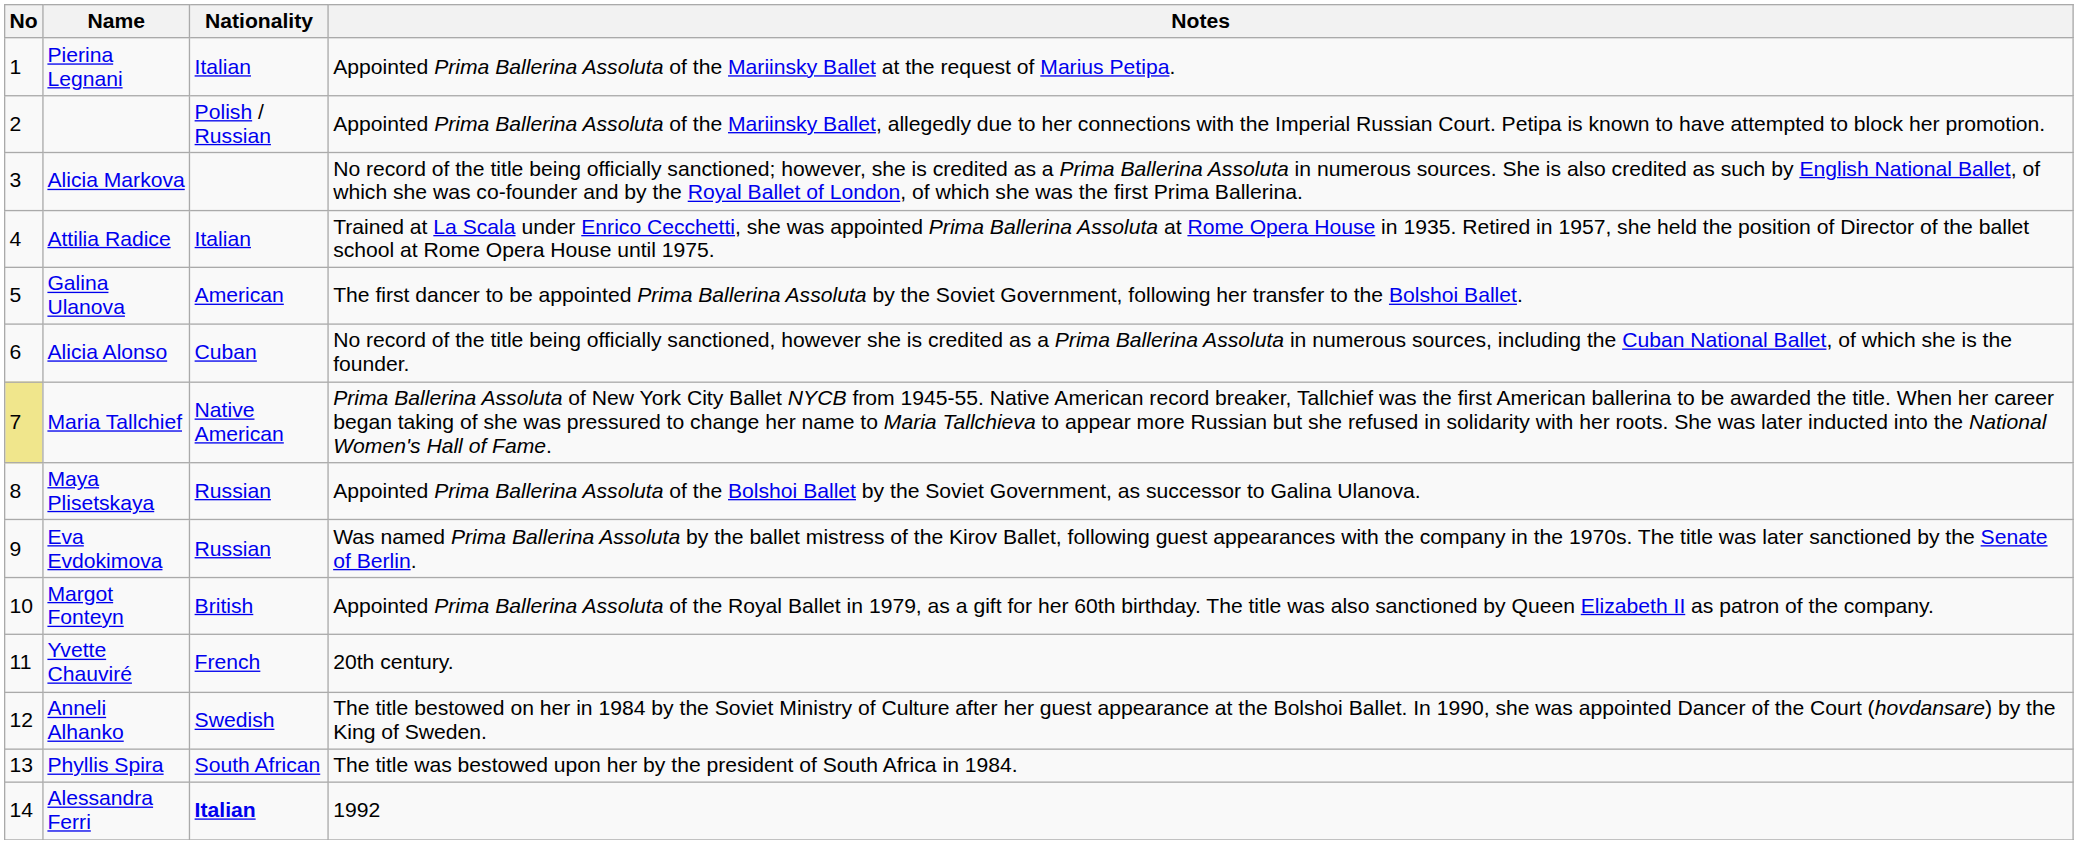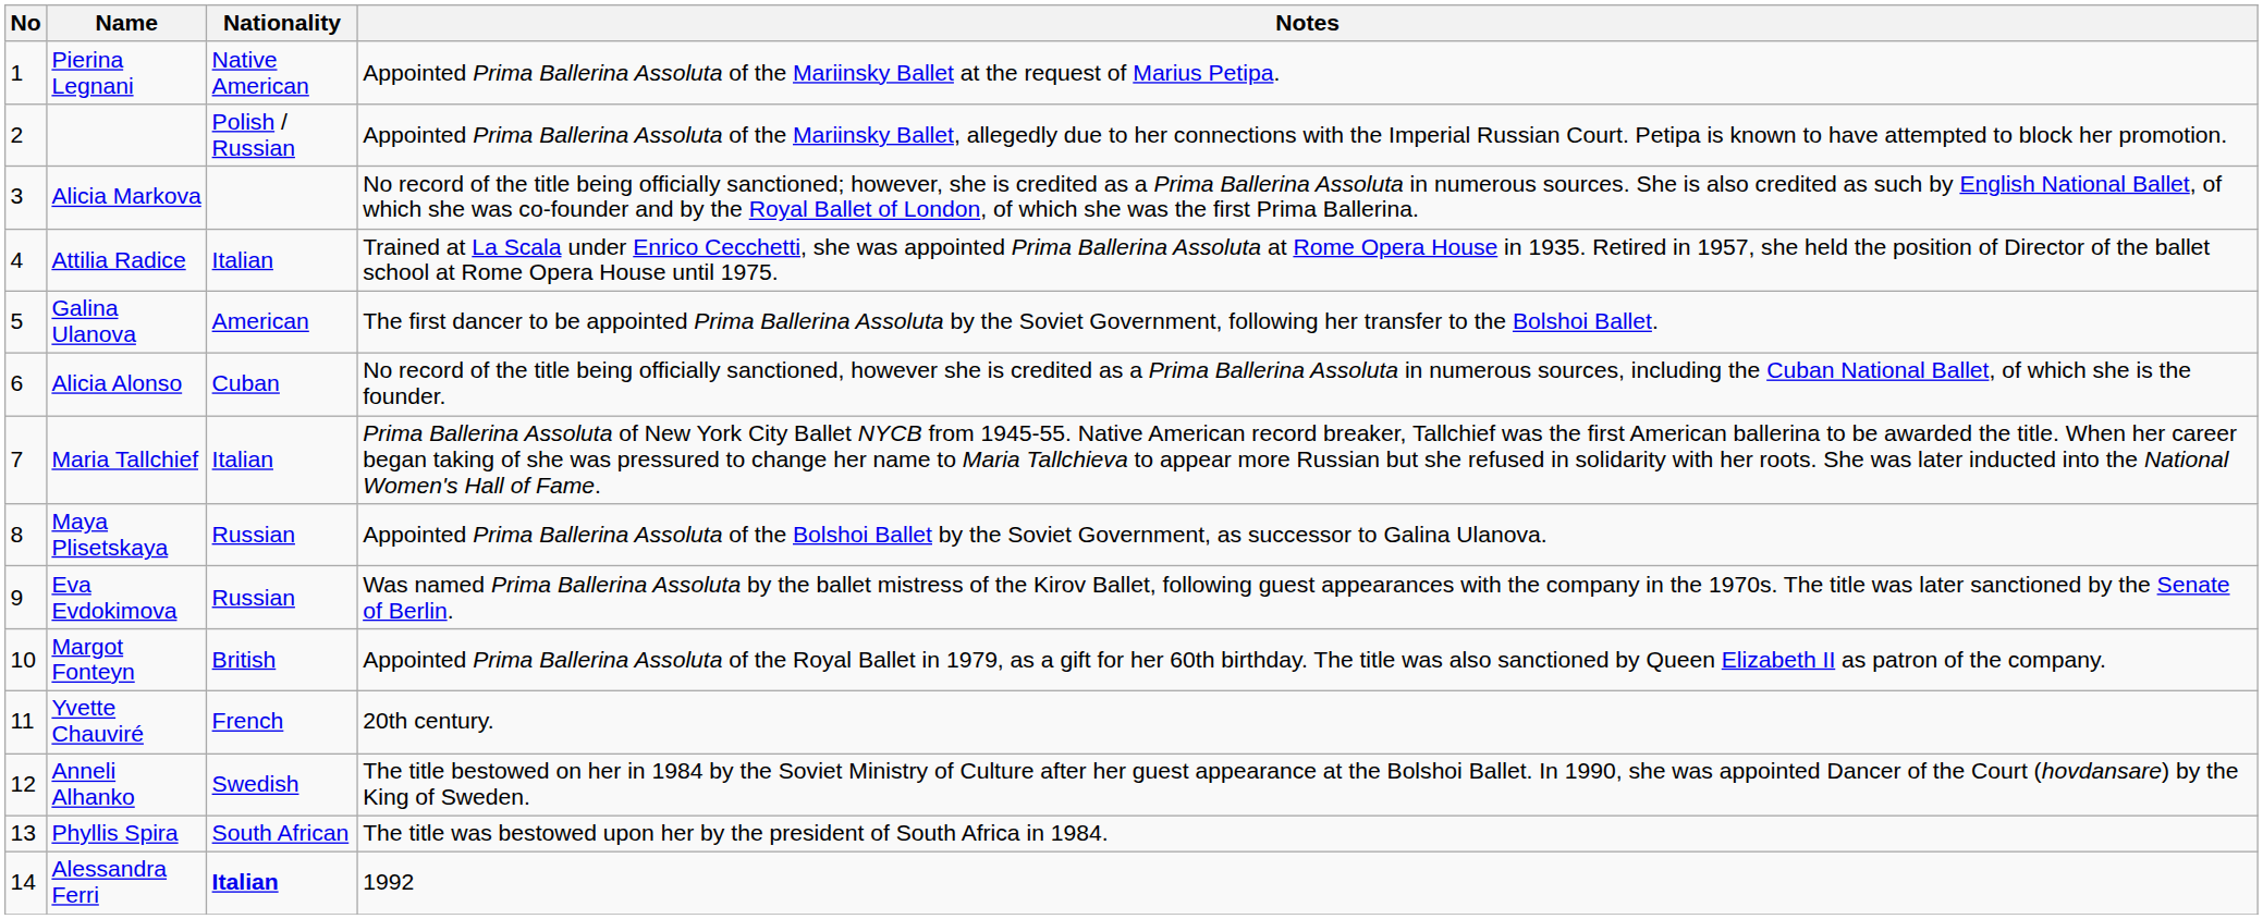 <table class="wikitable">
 <tr>
 <th>No</th>
 <th>Name</th>
 <th>Nationality</th>
 <th>Notes</th>
 </tr>
 <tr>
 <td>1</td>
 <td><a href='#'>Pierina Legnani</a></td>
-<td><a href='#'>Italian</a></td>
+<td><a href='#'>Native American</a></td>
 <td>Appointed <em>Prima Ballerina Assoluta</em> of the <a href='#'>Mariinsky Ballet</a> at the request of <a href='#'>Marius Petipa</a>.</td>
 </tr>
 <tr>
 <td>2</td>
 <td></td>
 <td><a href='#'>Polish</a> / <a href='#'>Russian</a></td>
 <td>Appointed <em>Prima Ballerina Assoluta</em> of the <a href='#'>Mariinsky Ballet</a>, allegedly due to her connections with the Imperial Russian Court. Petipa is known to have attempted to block her promotion.</td>
 </tr>
 <tr>
 <td>3</td>
 <td><a href='#'>Alicia Markova</a></td>
 <td></td>
 <td>No record of the title being officially sanctioned; however, she is credited as a <em>Prima Ballerina Assoluta</em> in numerous sources. She is also credited as such by <a href='#'>English National Ballet</a>, of which she was co-founder and by the <a href='#'>Royal Ballet of London</a>, of which she was the first Prima Ballerina.</td>
 </tr>
 <tr>
 <td>4</td>
 <td><a href='#'>Attilia Radice</a></td>
 <td><a href='#'>Italian</a></td>
 <td>Trained at <a href='#'>La Scala</a> under <a href='#'>Enrico Cecchetti</a>, she was appointed <em>Prima Ballerina Assoluta</em> at <a href='#'>Rome Opera House</a> in 1935. Retired in 1957, she held the position of Director of the ballet school at Rome Opera House until 1975.</td>
 </tr>
 <tr>
 <td>5</td>
 <td><a href='#'>Galina Ulanova</a></td>
 <td><a href='#'>American</a></td>
 <td>The first dancer to be appointed <em>Prima Ballerina Assoluta</em> by the Soviet Government, following her transfer to the <a href='#'>Bolshoi Ballet</a>.</td>
 </tr>
 <tr>
 <td>6</td>
 <td><a href='#'>Alicia Alonso</a></td>
 <td><a href='#'>Cuban</a></td>
 <td>No record of the title being officially sanctioned, however she is credited as a <em>Prima Ballerina Assoluta</em> in numerous sources, including the <a href='#'>Cuban National Ballet</a>, of which she is the founder.</td>
 </tr>
 <tr>
-<td style="background: khaki;">7</td>
+<td>7</td>
 <td><a href='#'>Maria Tallchief</a></td>
-<td><a href='#'>Native American</a></td>
+<td><a href='#'>Italian</a></td>
 <td><em>Prima Ballerina Assoluta</em> of New York City Ballet <em>NYCB</em> from 1945-55. Native American record breaker, Tallchief was the first American ballerina to be awarded the title. When her career began taking of she was pressured to change her name to <em>Maria Tallchieva</em> to appear more Russian but she refused in solidarity with her roots. She was later inducted into the <em>National Women's Hall of Fame</em>.</td>
 </tr>
 <tr>
 <td>8</td>
 <td><a href='#'>Maya Plisetskaya</a></td>
 <td><a href='#'>Russian</a></td>
 <td>Appointed <em>Prima Ballerina Assoluta</em> of the <a href='#'>Bolshoi Ballet</a> by the Soviet Government, as successor to Galina Ulanova.</td>
 </tr>
 <tr>
 <td>9</td>
 <td><a href='#'>Eva Evdokimova</a></td>
 <td><a href='#'>Russian</a></td>
 <td>Was named <em>Prima Ballerina Assoluta</em> by the ballet mistress of the Kirov Ballet, following guest appearances with the company in the 1970s. The title was later sanctioned by the <a href='#'>Senate of Berlin</a>.</td>
 </tr>
 <tr>
 <td>10</td>
 <td><a href='#'>Margot Fonteyn</a></td>
 <td><a href='#'>British</a></td>
 <td>Appointed <em>Prima Ballerina Assoluta</em> of the Royal Ballet in 1979, as a gift for her 60th birthday. The title was also sanctioned by Queen <a href='#'>Elizabeth II</a> as patron of the company.</td>
 </tr>
 <tr>
 <td>11</td>
 <td><a href='#'>Yvette Chauviré</a></td>
 <td><a href='#'>French</a></td>
 <td>20th century.</td>
 </tr>
 <tr>
 <td>12</td>
 <td><a href='#'>Anneli Alhanko</a></td>
 <td><a href='#'>Swedish</a></td>
 <td>The title bestowed on her in 1984 by the Soviet Ministry of Culture after her guest appearance at the Bolshoi Ballet. In 1990, she was appointed Dancer of the Court (<em>hovdansare</em>) by the King of Sweden.</td>
 </tr>
 <tr>
 <td>13</td>
 <td><a href='#'>Phyllis Spira</a></td>
 <td><a href='#'>South African</a></td>
 <td>The title was bestowed upon her by the president of South Africa in 1984.</td>
 </tr>
 <tr>
 <td>14</td>
 <td><a href='#'>Alessandra Ferri</a></td>
 <td><strong><a href='#'>Italian</a></strong></td>
 <td>1992</td>
 </tr>
 <tr>
 </tr>
 </table>
